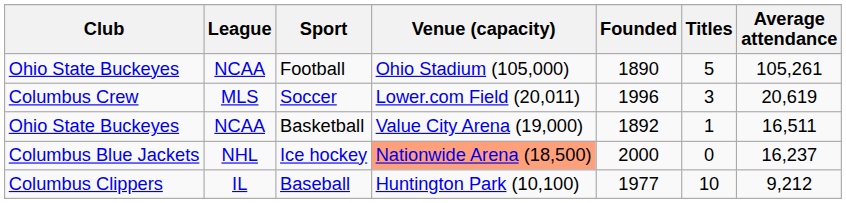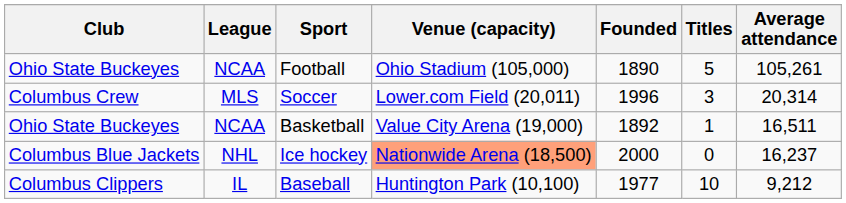 <table class="wikitable sortable">
 <tr>
 </tr>
 <tr>
 <th>Club</th>
 <th>League</th>
 <th>Sport</th>
 <th>Venue (capacity)</th>
 <th>Founded</th>
 <th>Titles</th>
 <th>Average <br> attendance</th>
 </tr>
 <tr>
 <td><a href='#'>Ohio State Buckeyes</a></td>
 <td align=center><a href='#'>NCAA</a></td>
 <td>Football</td>
 <td><a href='#'>Ohio Stadium</a> (105,000)</td>
 <td align=center>1890</td>
 <td align=center>5</td>
 <td align=center>105,261</td>
 </tr>
 <tr>
 <td><a href='#'>Columbus Crew</a></td>
 <td align=center><a href='#'>MLS</a></td>
 <td><a href='#'>Soccer</a></td>
 <td><a href='#'>Lower.com Field</a> (20,011)</td>
 <td align=center>1996</td>
 <td align=center>3</td>
-<td align=center>20,619</td>
+<td align=center>20,314</td>
 </tr>
 <tr>
 <td><a href='#'>Ohio State Buckeyes</a></td>
 <td align=center><a href='#'>NCAA</a></td>
 <td>Basketball</td>
 <td><a href='#'>Value City Arena</a> (19,000)</td>
 <td align=center>1892</td>
 <td align=center>1</td>
 <td align=center>16,511</td>
 </tr>
 <tr>
 <td><a href='#'>Columbus Blue Jackets</a></td>
 <td align=center><a href='#'>NHL</a></td>
 <td><a href='#'>Ice hockey</a></td>
 <td style="background: lightsalmon;"><a href='#'>Nationwide Arena</a> (18,500)</td>
 <td align=center>2000</td>
 <td align=center>0</td>
 <td align=center>16,237</td>
 </tr>
 <tr>
 <td><a href='#'>Columbus Clippers</a></td>
 <td align=center><a href='#'>IL</a></td>
 <td><a href='#'>Baseball</a></td>
 <td><a href='#'>Huntington Park</a> (10,100)</td>
 <td align=center>1977</td>
 <td align=center>10</td>
 <td align=center>9,212</td>
 </tr>
 </table>
